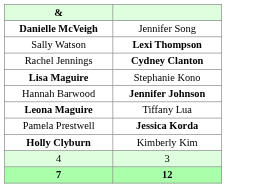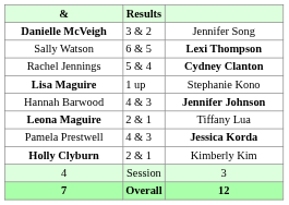 <table border="1" cellpadding="3" style="border-collapse: collapse; text-align:center;">
 <tr style="background:#ddffdd;">
 <th width=160> & </th>
+<th>Results</th>
 <th width=160></th>
 </tr>
 <tr>
 <td><strong>Danielle McVeigh</strong></td>
+<td align=left> 3 & 2</td>
 <td>Jennifer Song</td>
 </tr>
 <tr>
 <td>Sally Watson</td>
+<td align=left> 6 & 5</td>
 <td><strong>Lexi Thompson</strong></td>
 </tr>
 <tr>
 <td>Rachel Jennings</td>
+<td align=left> 5 & 4</td>
 <td><strong>Cydney Clanton</strong></td>
 </tr>
 <tr>
 <td><strong>Lisa Maguire</strong></td>
+<td align=left> 1 up</td>
 <td>Stephanie Kono</td>
 </tr>
 <tr>
 <td>Hannah Barwood</td>
+<td align=left> 4 & 3</td>
 <td><strong>Jennifer Johnson</strong></td>
 </tr>
 <tr>
 <td><strong>Leona Maguire</strong></td>
+<td align=left> 2 & 1</td>
 <td>Tiffany Lua</td>
 </tr>
 <tr>
 <td>Pamela Prestwell</td>
+<td align=left> 4 & 3</td>
 <td><strong>Jessica Korda</strong></td>
 </tr>
 <tr>
 <td><strong>Holly Clyburn</strong></td>
+<td align=left> 2 & 1</td>
 <td>Kimberly Kim</td>
 </tr>
 <tr style="background:#ddffdd;">
 <td>4</td>
+<td>Session</td>
 <td>3</td>
 </tr>
 <tr style="background:#aaffaa;">
 <th>7</th>
+<th>Overall</th>
 <th>12</th>
 </tr>
 </table>
